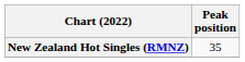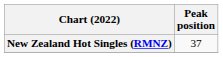 <table class="wikitable sortable plainrowheaders" style="text-align:center">
 <tr>
 <th scope="col">Chart (2022)</th>
 <th scope="col">Peak<br>position</th>
 </tr>
 <tr>
 <th scope="row">New Zealand Hot Singles (<a href='#'>RMNZ</a>)</th>
-<td>35</td>
+<td>37</td>
 </tr>
 <tr>
 </tr>
 </table>
